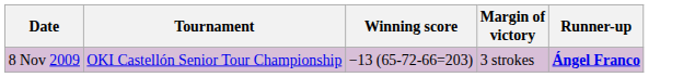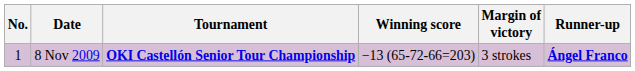 <table class="wikitable" style="font-size:95%;">
 <tr>
+<th>No.</th>
 <th>Date</th>
 <th>Tournament</th>
 <th>Winning score</th>
 <th>Margin of<br>victory</th>
 <th>Runner-up</th>
 </tr>
 <tr style="background:thistle">
+<td align=center>1</td>
 <td align=right>8 Nov <a href='#'>2009</a></td>
-<td><a href='#'>OKI Castellón Senior Tour Championship</a></td>
+<td><strong><a href='#'>OKI Castellón Senior Tour Championship</a></strong></td>
 <td>−13 (65-72-66=203)</td>
 <td>3 strokes</td>
 <td><strong> <a href='#'>Ángel Franco</a></strong></td>
 </tr>
 </table>
